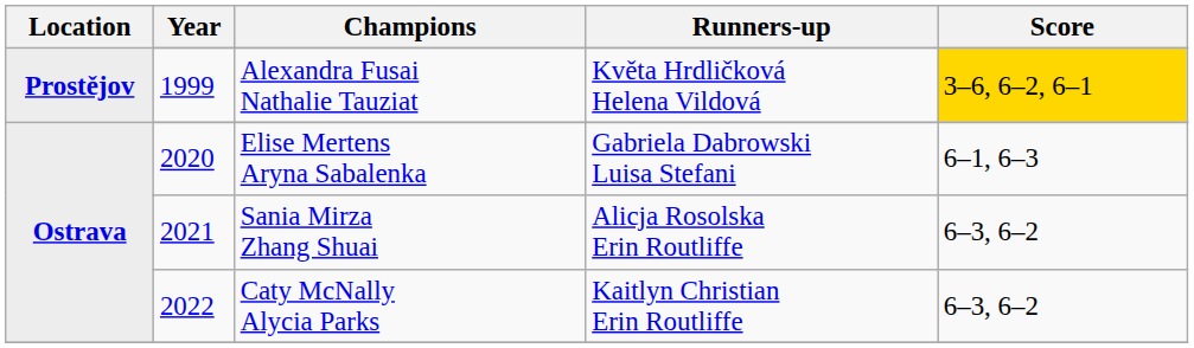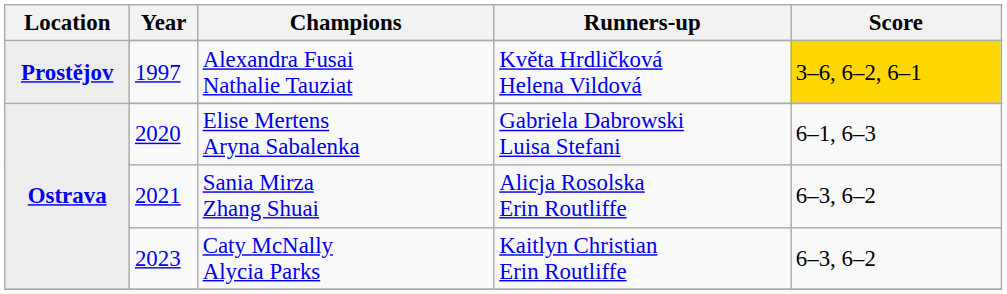 <table class=wikitable>
 <tr>
 <th style="width:80px">Location</th>
 <th style="width:40px">Year</th>
 <th style="width:200px">Champions</th>
 <th style="width:200px">Runners-up</th>
 <th style="width:140px" class="unsortable">Score</th>
 </tr>
 <tr>
 <th rowspan="2" style="background:#ededed"><a href='#'>Prostějov</a></th>
 </tr>
 <tr>
-<td><a href='#'>1999</a></td>
+<td><a href='#'>1997</a></td>
 <td> <a href='#'>Alexandra Fusai</a><br> <a href='#'>Nathalie Tauziat</a></td>
 <td> <a href='#'>Květa Hrdličková</a><br> <a href='#'>Helena Vildová</a></td>
 <td style="background: gold;">3–6, 6–2, 6–1</td>
 </tr>
 <tr>
 <th rowspan="4" style="background:#ededed"><a href='#'>Ostrava</a></th>
 </tr>
 <tr>
 <td><a href='#'>2020</a></td>
 <td> <a href='#'>Elise Mertens</a><br> <a href='#'>Aryna Sabalenka</a></td>
 <td> <a href='#'>Gabriela Dabrowski</a><br> <a href='#'>Luisa Stefani</a></td>
 <td>6–1, 6–3</td>
 </tr>
 <tr>
 <td><a href='#'>2021</a></td>
 <td> <a href='#'>Sania Mirza</a><br> <a href='#'>Zhang Shuai</a></td>
 <td> <a href='#'>Alicja Rosolska</a><br> <a href='#'>Erin Routliffe</a></td>
 <td>6–3, 6–2</td>
 </tr>
 <tr>
-<td><a href='#'>2022</a></td>
+<td><a href='#'>2023</a></td>
 <td> <a href='#'>Caty McNally</a><br> <a href='#'>Alycia Parks</a></td>
 <td> <a href='#'>Kaitlyn Christian</a><br> <a href='#'>Erin Routliffe</a></td>
 <td>6–3, 6–2</td>
 </tr>
 <tr>
 </tr>
 </table>
